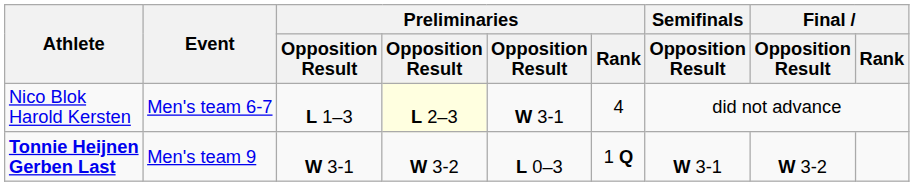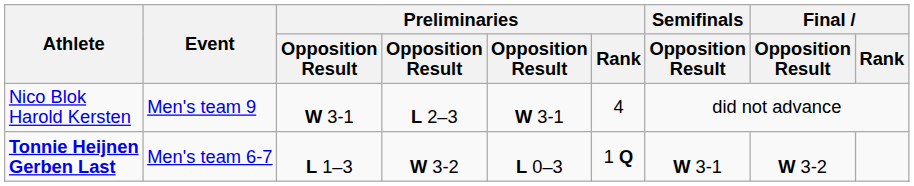 <table class=wikitable style="font-size:90%">
 <tr>
 <th rowspan="2">Athlete</th>
 <th rowspan="2">Event</th>
 <th colspan="4">Preliminaries</th>
 <th>Semifinals</th>
 <th colspan="2">Final / </th>
 </tr>
 <tr>
 <th>Opposition<br>Result</th>
 <th>Opposition<br>Result</th>
 <th>Opposition<br>Result</th>
 <th>Rank</th>
 <th>Opposition<br>Result</th>
 <th>Opposition<br>Result</th>
 <th>Rank</th>
 </tr>
 <tr>
 <td><a href='#'>Nico Blok</a><br> <a href='#'>Harold Kersten</a></td>
-<td><a href='#'>Men's team 6-7</a></td>
-<td align="center"><br><strong>L</strong> 1–3</td>
-<td align="center" style="background: lightyellow;"><br><strong>L</strong> 2–3</td>
+<td><a href='#'>Men's team 9</a></td>
+<td align="center"><br><strong>W</strong> 3-1</td>
+<td align="center"><br><strong>L</strong> 2–3</td>
 <td align="center"><br><strong>W</strong> 3-1</td>
 <td align="center">4</td>
 <td align="center" colspan="3">did not advance</td>
 </tr>
 <tr>
 <td><strong><a href='#'>Tonnie Heijnen</a></strong><br> <strong><a href='#'>Gerben Last</a></strong></td>
-<td><a href='#'>Men's team 9</a></td>
-<td align="center"><br><strong>W</strong> 3-1</td>
+<td><a href='#'>Men's team 6-7</a></td>
+<td align="center"><br><strong>L</strong> 1–3</td>
 <td align="center"><br><strong>W</strong> 3-2</td>
 <td align="center"><br><strong>L</strong> 0–3</td>
 <td align="center">1 <strong>Q</strong></td>
 <td align="center"><br><strong>W</strong> 3-1</td>
 <td align="center"><br><strong>W</strong> 3-2</td>
 <td align="center"></td>
 </tr>
 </table>
